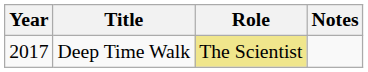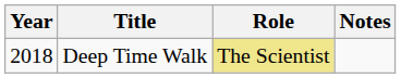 <table class="wikitable sortable">
 <tr>
 <th>Year</th>
 <th>Title</th>
 <th>Role</th>
 <th>Notes</th>
 </tr>
 <tr>
-<td>2017</td>
+<td>2018</td>
 <td>Deep Time Walk</td>
 <td style="background: khaki;">The Scientist</td>
 <td></td>
 </tr>
 </table>
